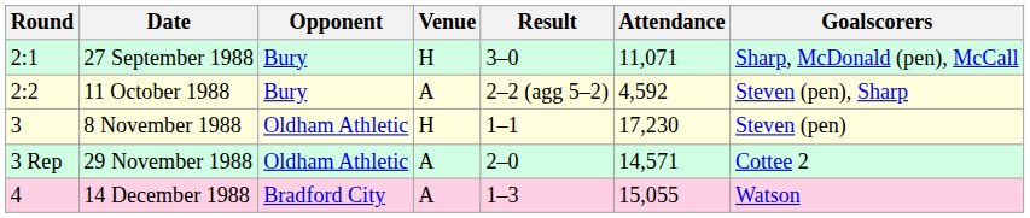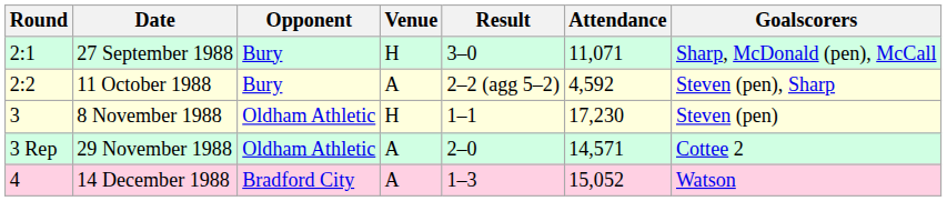 <table class="wikitable">
 <tr>
 <th>Round</th>
 <th>Date</th>
 <th>Opponent</th>
 <th>Venue</th>
 <th>Result</th>
 <th>Attendance</th>
 <th>Goalscorers</th>
 </tr>
 <tr style="background-color: #d0ffe3;">
 <td>2:1</td>
 <td>27 September 1988</td>
 <td><a href='#'>Bury</a></td>
 <td>H</td>
 <td>3–0</td>
 <td>11,071</td>
 <td><a href='#'>Sharp</a>, <a href='#'>McDonald</a> (pen), <a href='#'>McCall</a></td>
 </tr>
 <tr style="background-color: #ffffdd;">
 <td>2:2</td>
 <td>11 October 1988</td>
 <td><a href='#'>Bury</a></td>
 <td>A</td>
 <td>2–2 (agg 5–2)</td>
 <td>4,592</td>
 <td><a href='#'>Steven</a> (pen), <a href='#'>Sharp</a></td>
 </tr>
 <tr style="background-color: #ffffdd;">
 <td>3</td>
 <td>8 November 1988</td>
 <td><a href='#'>Oldham Athletic</a></td>
 <td>H</td>
 <td>1–1</td>
 <td>17,230</td>
 <td><a href='#'>Steven</a> (pen)</td>
 </tr>
 <tr style="background-color: #d0ffe3;">
 <td>3 Rep</td>
 <td>29 November 1988</td>
 <td><a href='#'>Oldham Athletic</a></td>
 <td>A</td>
 <td>2–0</td>
 <td>14,571</td>
 <td><a href='#'>Cottee</a> 2</td>
 </tr>
 <tr style="background-color: #ffd0e3;">
 <td>4</td>
 <td>14 December 1988</td>
 <td><a href='#'>Bradford City</a></td>
 <td>A</td>
 <td>1–3</td>
-<td>15,055</td>
+<td>15,052</td>
 <td><a href='#'>Watson</a></td>
 </tr>
 </table>
